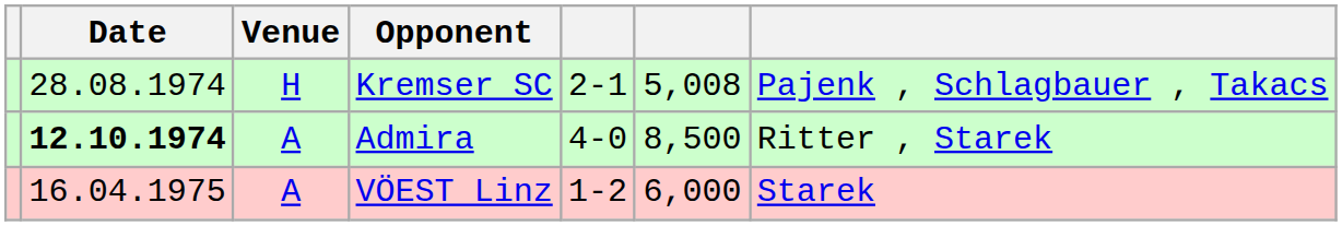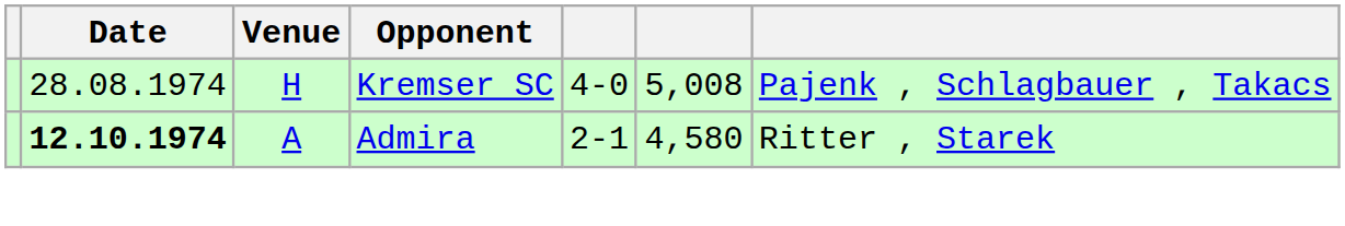 <table class="wikitable" Style="text-align: center">
 <tr>
 <th></th>
 <th>Date</th>
 <th>Venue</th>
 <th>Opponent</th>
 <th></th>
 <th></th>
 <th></th>
 </tr>
 <tr style="background:#cfc">
 <td></td>
 <td>28.08.1974</td>
 <td><a href='#'>H</a></td>
 <td align="left"><a href='#'>Kremser SC</a></td>
-<td>2-1</td>
+<td>4-0</td>
 <td align="right">5,008</td>
 <td align="left"><a href='#'>Pajenk</a> , <a href='#'>Schlagbauer</a>  , <a href='#'>Takacs</a> </td>
 </tr>
 <tr style="background:#cfc">
 <td></td>
 <td><strong>12.10.1974</strong></td>
 <td><a href='#'>A</a></td>
 <td align="left"><a href='#'>Admira</a></td>
-<td>4-0</td>
-<td align="right">8,500</td>
+<td>2-1</td>
+<td align="right">4,580</td>
 <td align="left">Ritter , <a href='#'>Starek</a> </td>
 </tr>
-<tr style="background:#fcc">
-<td></td>
-<td>16.04.1975</td>
-<td><a href='#'>A</a></td>
-<td align="left"><a href='#'>VÖEST Linz</a></td>
-<td>1-2</td>
-<td align="right">6,000</td>
-<td align="left"><a href='#'>Starek</a> </td>
-</tr>
 </table>
